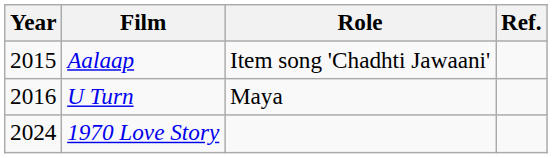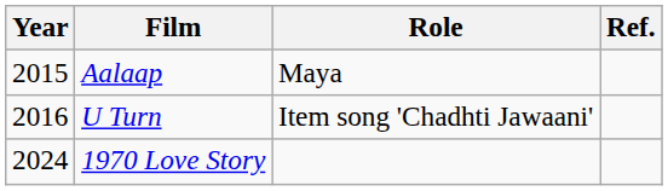 <table class="wikitable">
 <tr>
 <th>Year</th>
 <th>Film</th>
 <th>Role</th>
 <th>Ref.</th>
 </tr>
 <tr>
 <td>2015</td>
 <td><em><a href='#'>Aalaap</a></em></td>
-<td>Item song 'Chadhti Jawaani'</td>
+<td>Maya</td>
 <td></td>
 </tr>
 <tr>
 <td>2016</td>
 <td><em><a href='#'>U Turn</a></em></td>
-<td>Maya</td>
+<td>Item song 'Chadhti Jawaani'</td>
 <td></td>
 </tr>
 <tr>
 <td>2024</td>
 <td><em><a href='#'>1970 Love Story</a></em></td>
 <td></td>
 <td></td>
 </tr>
 </table>
